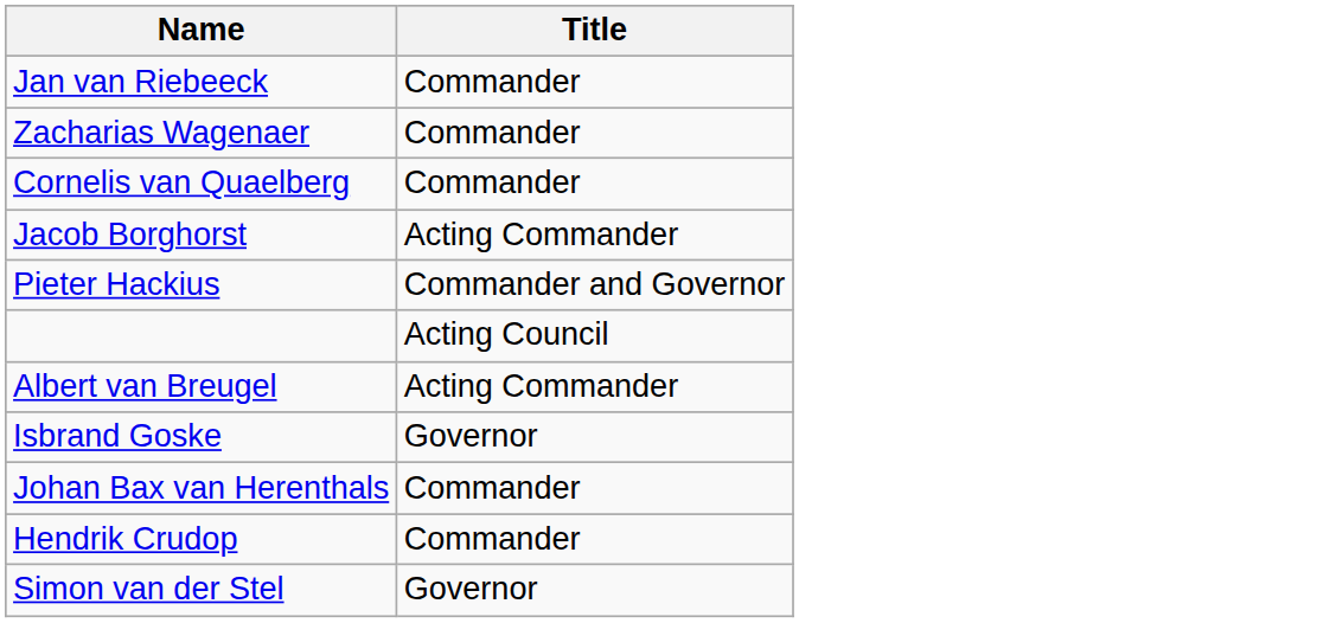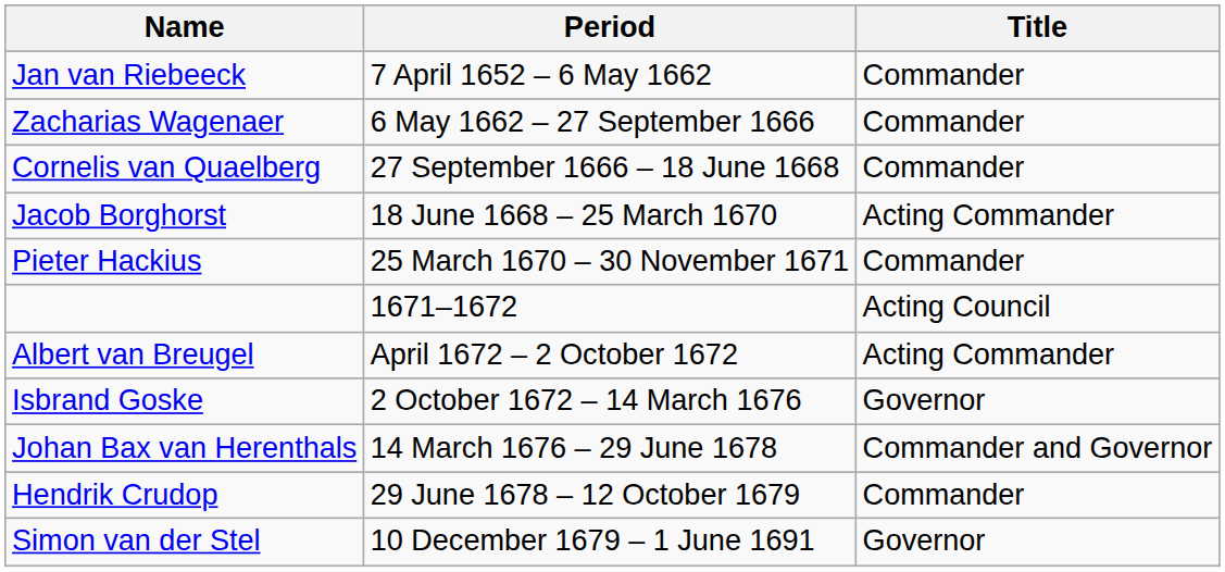 <table class="wikitable">
 <tr>
 <th scope="col">Name</th>
+<th scope="col">Period</th>
 <th scope="col">Title</th>
 </tr>
 <tr>
 <td><a href='#'>Jan van Riebeeck</a></td>
+<td>7 April 1652 – 6 May 1662</td>
 <td>Commander</td>
 </tr>
 <tr>
 <td><a href='#'>Zacharias Wagenaer</a></td>
+<td>6 May 1662 – 27 September 1666</td>
 <td>Commander</td>
 </tr>
 <tr>
 <td><a href='#'>Cornelis van Quaelberg</a></td>
+<td>27 September 1666 – 18 June 1668</td>
 <td>Commander</td>
 </tr>
 <tr>
 <td><a href='#'>Jacob Borghorst</a></td>
+<td>18 June 1668 – 25 March 1670</td>
 <td>Acting Commander</td>
 </tr>
 <tr>
 <td><a href='#'>Pieter Hackius</a></td>
-<td>Commander and Governor</td>
+<td>25 March 1670 – 30 November 1671</td>
+<td>Commander</td>
 </tr>
 <tr>
 <td></td>
+<td>1671–1672</td>
 <td>Acting Council</td>
 </tr>
 <tr>
 <td><a href='#'>Albert van Breugel</a></td>
+<td>April 1672 – 2 October 1672</td>
 <td>Acting Commander</td>
 </tr>
 <tr>
 <td><a href='#'>Isbrand Goske</a></td>
+<td>2 October 1672 – 14 March 1676</td>
 <td>Governor</td>
 </tr>
 <tr>
 <td><a href='#'>Johan Bax van Herenthals</a></td>
-<td>Commander</td>
+<td>14 March 1676 – 29 June 1678</td>
+<td>Commander and Governor</td>
 </tr>
 <tr>
 <td><a href='#'>Hendrik Crudop</a></td>
+<td>29 June 1678 – 12 October 1679</td>
 <td>Commander</td>
 </tr>
 <tr>
 <td><a href='#'>Simon van der Stel</a></td>
+<td>10 December 1679 – 1 June 1691</td>
 <td>Governor</td>
 </tr>
 </table>
